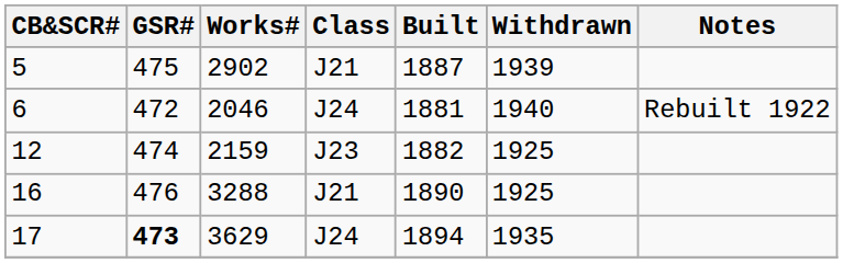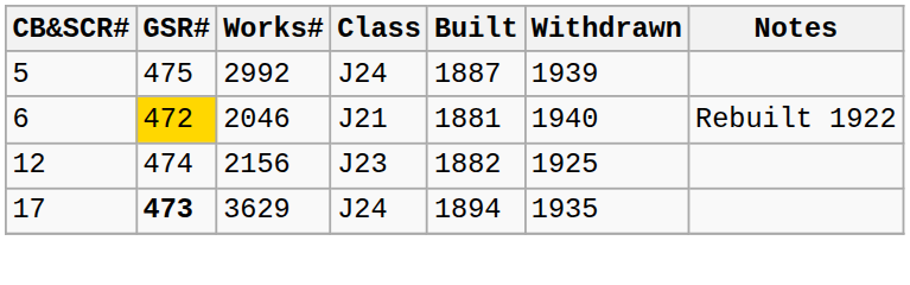 <table class="wikitable sortable">
 <tr>
 <th>CB&SCR#</th>
 <th>GSR#</th>
 <th>Works#</th>
 <th>Class</th>
 <th>Built</th>
 <th>Withdrawn</th>
 <th>Notes</th>
 </tr>
 <tr>
 <td>5</td>
 <td>475</td>
-<td>2902</td>
-<td>J21</td>
+<td>2992</td>
+<td>J24</td>
 <td>1887</td>
 <td>1939</td>
 <td></td>
 </tr>
 <tr>
 <td>6</td>
-<td>472</td>
+<td style="background: gold;">472</td>
 <td>2046</td>
-<td>J24</td>
+<td>J21</td>
 <td>1881</td>
 <td>1940</td>
 <td>Rebuilt 1922</td>
 </tr>
 <tr>
 <td>12</td>
 <td>474</td>
-<td>2159</td>
+<td>2156</td>
 <td>J23</td>
 <td>1882</td>
-<td>1925</td>
-<td></td>
-</tr>
-<tr>
-<td>16</td>
-<td>476</td>
-<td>3288</td>
-<td>J21</td>
-<td>1890</td>
 <td>1925</td>
 <td></td>
 </tr>
 <tr>
 <td>17</td>
 <td><strong>473</strong></td>
 <td>3629</td>
 <td>J24</td>
 <td>1894</td>
 <td>1935</td>
 <td></td>
 </tr>
 <tr>
 </tr>
 </table>
